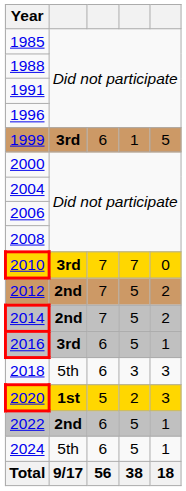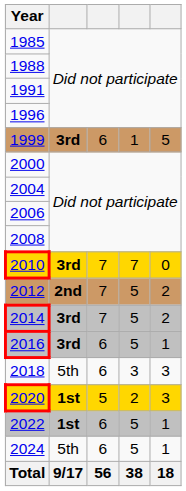 <table class="wikitable" style="text-align:center">
 <tr>
 <th>Year</th>
 <th></th>
 <th width=25></th>
 <th width=25></th>
 <th width=25></th>
 </tr>
 <tr>
 <td> <a href='#'>1985</a></td>
 <td colspan=4 rowspan=4><em>Did not participate</em></td>
 </tr>
 <tr>
 <td> <a href='#'>1988</a></td>
 </tr>
 <tr>
 <td> <a href='#'>1991</a></td>
 </tr>
 <tr>
 <td> <a href='#'>1996</a></td>
 </tr>
 <tr style="background:#cc9966;">
 <td> <a href='#'>1999</a></td>
 <td><strong>3rd</strong></td>
 <td>6</td>
 <td>1</td>
 <td>5</td>
 </tr>
 <tr>
 <td> <a href='#'>2000</a></td>
 <td colspan=4 rowspan=4><em>Did not participate</em></td>
 </tr>
 <tr>
 <td> <a href='#'>2004</a></td>
 </tr>
 <tr>
 <td> <a href='#'>2006</a></td>
 </tr>
 <tr>
 <td> <a href='#'>2008</a></td>
 </tr>
 <tr style="background:gold;">
 <td style="border: 3px solid red"> <a href='#'>2010</a></td>
 <td><strong>3rd</strong></td>
 <td>7</td>
 <td>7</td>
 <td>0</td>
 </tr>
 <tr style="background:#cc9966;">
 <td> <a href='#'>2012</a></td>
 <td><strong>2nd</strong></td>
 <td>7</td>
 <td>5</td>
 <td>2</td>
 </tr>
 <tr style="background:silver;">
 <td style="border: 3px solid red"> <a href='#'>2014</a></td>
-<td><strong>2nd</strong></td>
+<td><strong>3rd</strong></td>
 <td>7</td>
 <td>5</td>
 <td>2</td>
 </tr>
 <tr style="background:silver;">
 <td style="border: 3px solid red"> <a href='#'>2016</a></td>
 <td><strong>3rd</strong></td>
 <td>6</td>
 <td>5</td>
 <td>1</td>
 </tr>
 <tr>
 <td> <a href='#'>2018</a></td>
 <td>5th</td>
 <td>6</td>
 <td>3</td>
 <td>3</td>
 </tr>
 <tr style="background:gold;">
 <td style="border: 3px solid red"> <a href='#'>2020</a></td>
 <td><strong>1st</strong></td>
 <td>5</td>
 <td>2</td>
 <td>3</td>
 </tr>
 <tr style="background:silver;">
 <td> <a href='#'>2022</a></td>
-<td><strong>2nd</strong></td>
+<td><strong>1st</strong></td>
 <td>6</td>
 <td>5</td>
 <td>1</td>
 </tr>
 <tr>
 <td> <a href='#'>2024</a></td>
 <td>5th</td>
 <td>6</td>
 <td>5</td>
 <td>1</td>
 </tr>
 <tr>
 <th>Total</th>
 <th>9/17</th>
 <th>56</th>
 <th>38</th>
 <th>18</th>
 </tr>
 </table>
